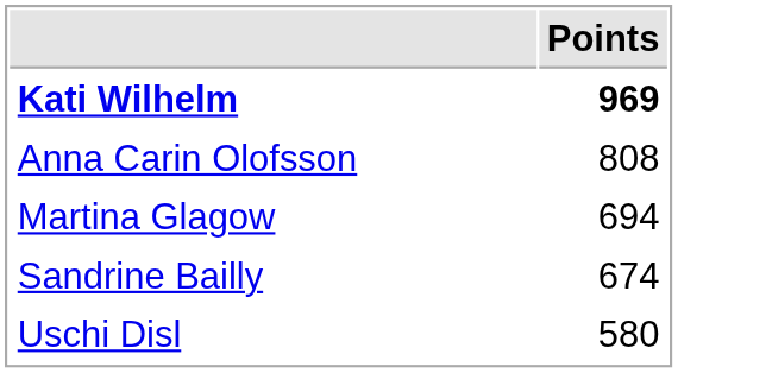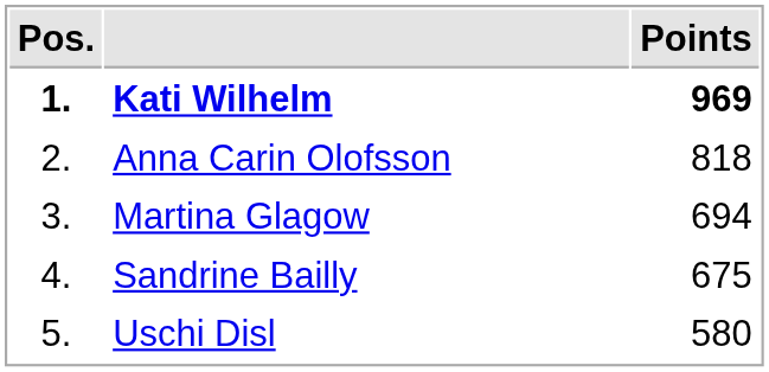 <table cellspacing="1" cellpadding="3" style="border:1px solid #AAAAAA;font-size:90%">
 <tr bgcolor="#E4E4E4">
+<th style="border-bottom:1px solid #AAAAAA" width=10>Pos.</th>
 <th style="border-bottom:1px solid #AAAAAA" width=200></th>
 <th style="border-bottom:1px solid #AAAAAA" width=20>Points</th>
 </tr>
 <tr>
+<td align="center"><strong>1.</strong></td>
 <td> <strong><a href='#'>Kati Wilhelm</a></strong></td>
 <td align="right"><strong>969</strong></td>
 </tr>
 <tr>
+<td align="center">2.</td>
 <td> <a href='#'>Anna Carin Olofsson</a></td>
-<td align="right">808</td>
+<td align="right">818</td>
 </tr>
 <tr>
+<td align="center">3.</td>
 <td> <a href='#'>Martina Glagow</a></td>
 <td align="right">694</td>
 </tr>
 <tr>
+<td align="center">4.</td>
 <td> <a href='#'>Sandrine Bailly</a></td>
-<td align="right">674</td>
+<td align="right">675</td>
 </tr>
 <tr>
+<td align="center">5.</td>
 <td> <a href='#'>Uschi Disl</a></td>
 <td align="right">580</td>
 </tr>
 </table>
